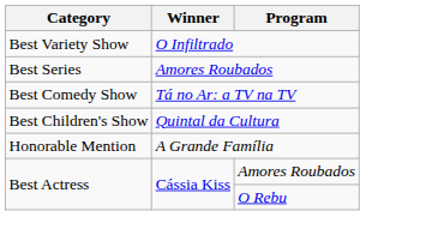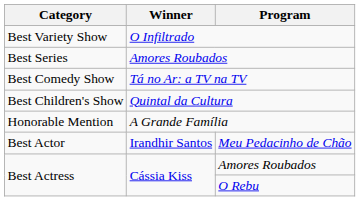 <table class="wikitable">
 <tr>
 <th>Category</th>
 <th>Winner</th>
 <th>Program</th>
 </tr>
 <tr>
 <td>Best Variety Show</td>
 <td colspan="2"><em><a href='#'>O Infiltrado</a></em></td>
 </tr>
 <tr>
 <td>Best Series</td>
 <td colspan="2"><em><a href='#'>Amores Roubados</a></em></td>
 </tr>
 <tr>
 <td>Best Comedy Show</td>
 <td colspan="2"><em><a href='#'>Tá no Ar: a TV na TV</a></em></td>
 </tr>
 <tr>
 <td>Best Children's Show</td>
 <td colspan="2"><em><a href='#'>Quintal da Cultura</a></em></td>
 </tr>
 <tr>
 <td>Honorable Mention</td>
 <td colspan="2"><em>A Grande Família</em></td>
 </tr>
 <tr>
+<td>Best Actor</td>
+<td><a href='#'>Irandhir Santos</a></td>
+<td><em><a href='#'>Meu Pedacinho de Chão</a></em></td>
+</tr>
+<tr>
 <td rowspan="2">Best Actress</td>
 <td rowspan="2"><a href='#'>Cássia Kiss</a></td>
 <td><em>Amores Roubados</em></td>
 </tr>
 <tr>
 <td><em><a href='#'>O Rebu</a></em></td>
 </tr>
 </table>
